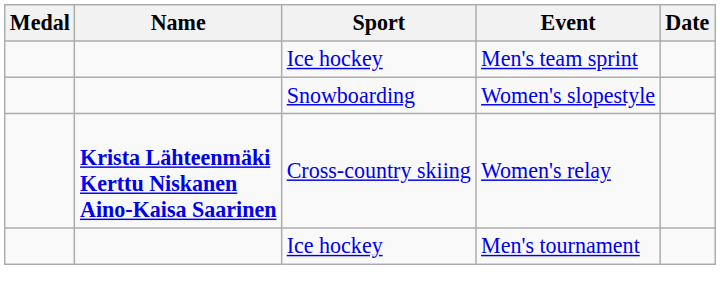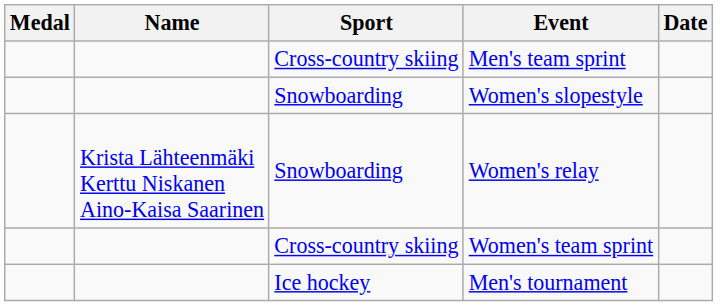 <table class="wikitable sortable" style="font-size:95%">
 <tr>
 <th>Medal</th>
 <th>Name</th>
 <th>Sport</th>
 <th>Event</th>
 <th>Date</th>
 </tr>
 <tr>
 <td></td>
 <td><br></td>
-<td><a href='#'>Ice hockey</a></td>
+<td><a href='#'>Cross-country skiing</a></td>
 <td><a href='#'>Men's team sprint</a></td>
 <td></td>
 </tr>
 <tr>
 <td></td>
 <td></td>
 <td><a href='#'>Snowboarding</a></td>
 <td><a href='#'>Women's slopestyle</a></td>
 <td></td>
 </tr>
 <tr>
 <td></td>
-<td><strong><br><a href='#'>Krista Lähteenmäki</a><br><a href='#'>Kerttu Niskanen</a><br><a href='#'>Aino-Kaisa Saarinen</a></strong></td>
+<td><br><a href='#'>Krista Lähteenmäki</a><br><a href='#'>Kerttu Niskanen</a><br><a href='#'>Aino-Kaisa Saarinen</a></td>
+<td><a href='#'>Snowboarding</a></td>
+<td><a href='#'>Women's relay</a></td>
+<td></td>
+</tr>
+<tr>
+<td></td>
+<td><br></td>
 <td><a href='#'>Cross-country skiing</a></td>
-<td><a href='#'>Women's relay</a></td>
+<td><a href='#'>Women's team sprint</a></td>
 <td></td>
 </tr>
 <tr>
 <td></td>
 <td><br></td>
 <td><a href='#'>Ice hockey</a></td>
 <td><a href='#'>Men's tournament</a></td>
 <td></td>
 </tr>
 </table>
